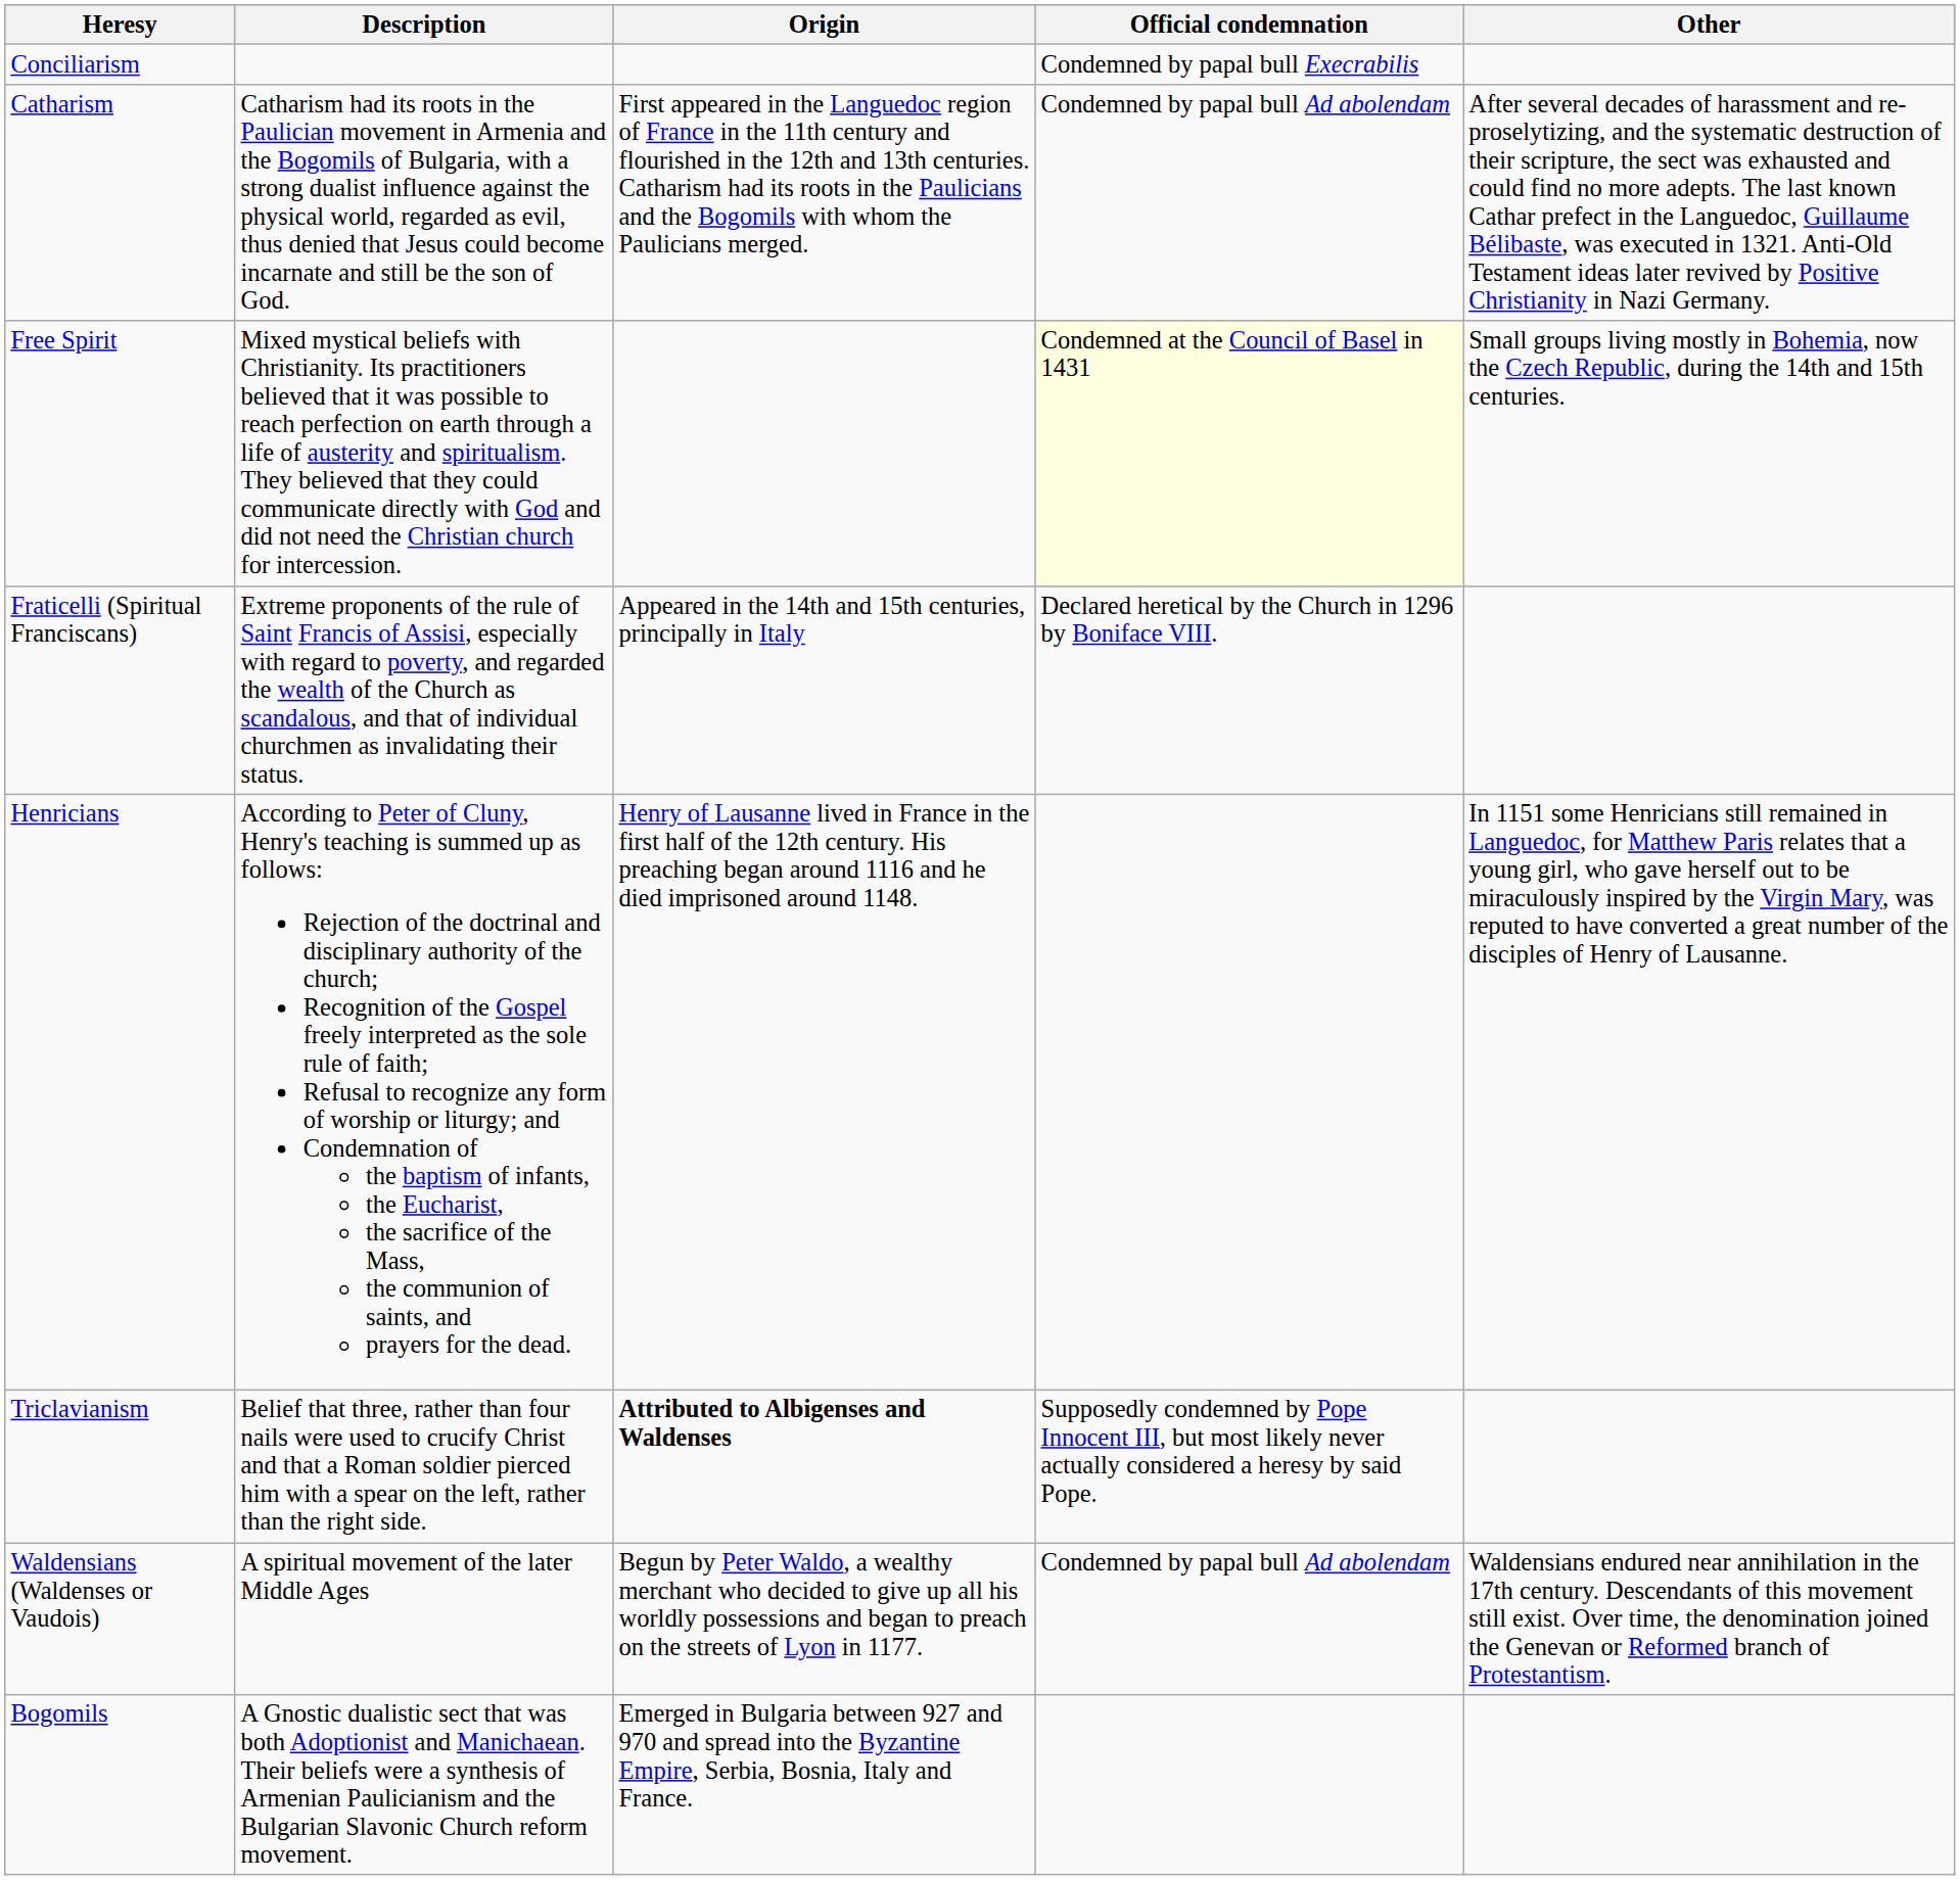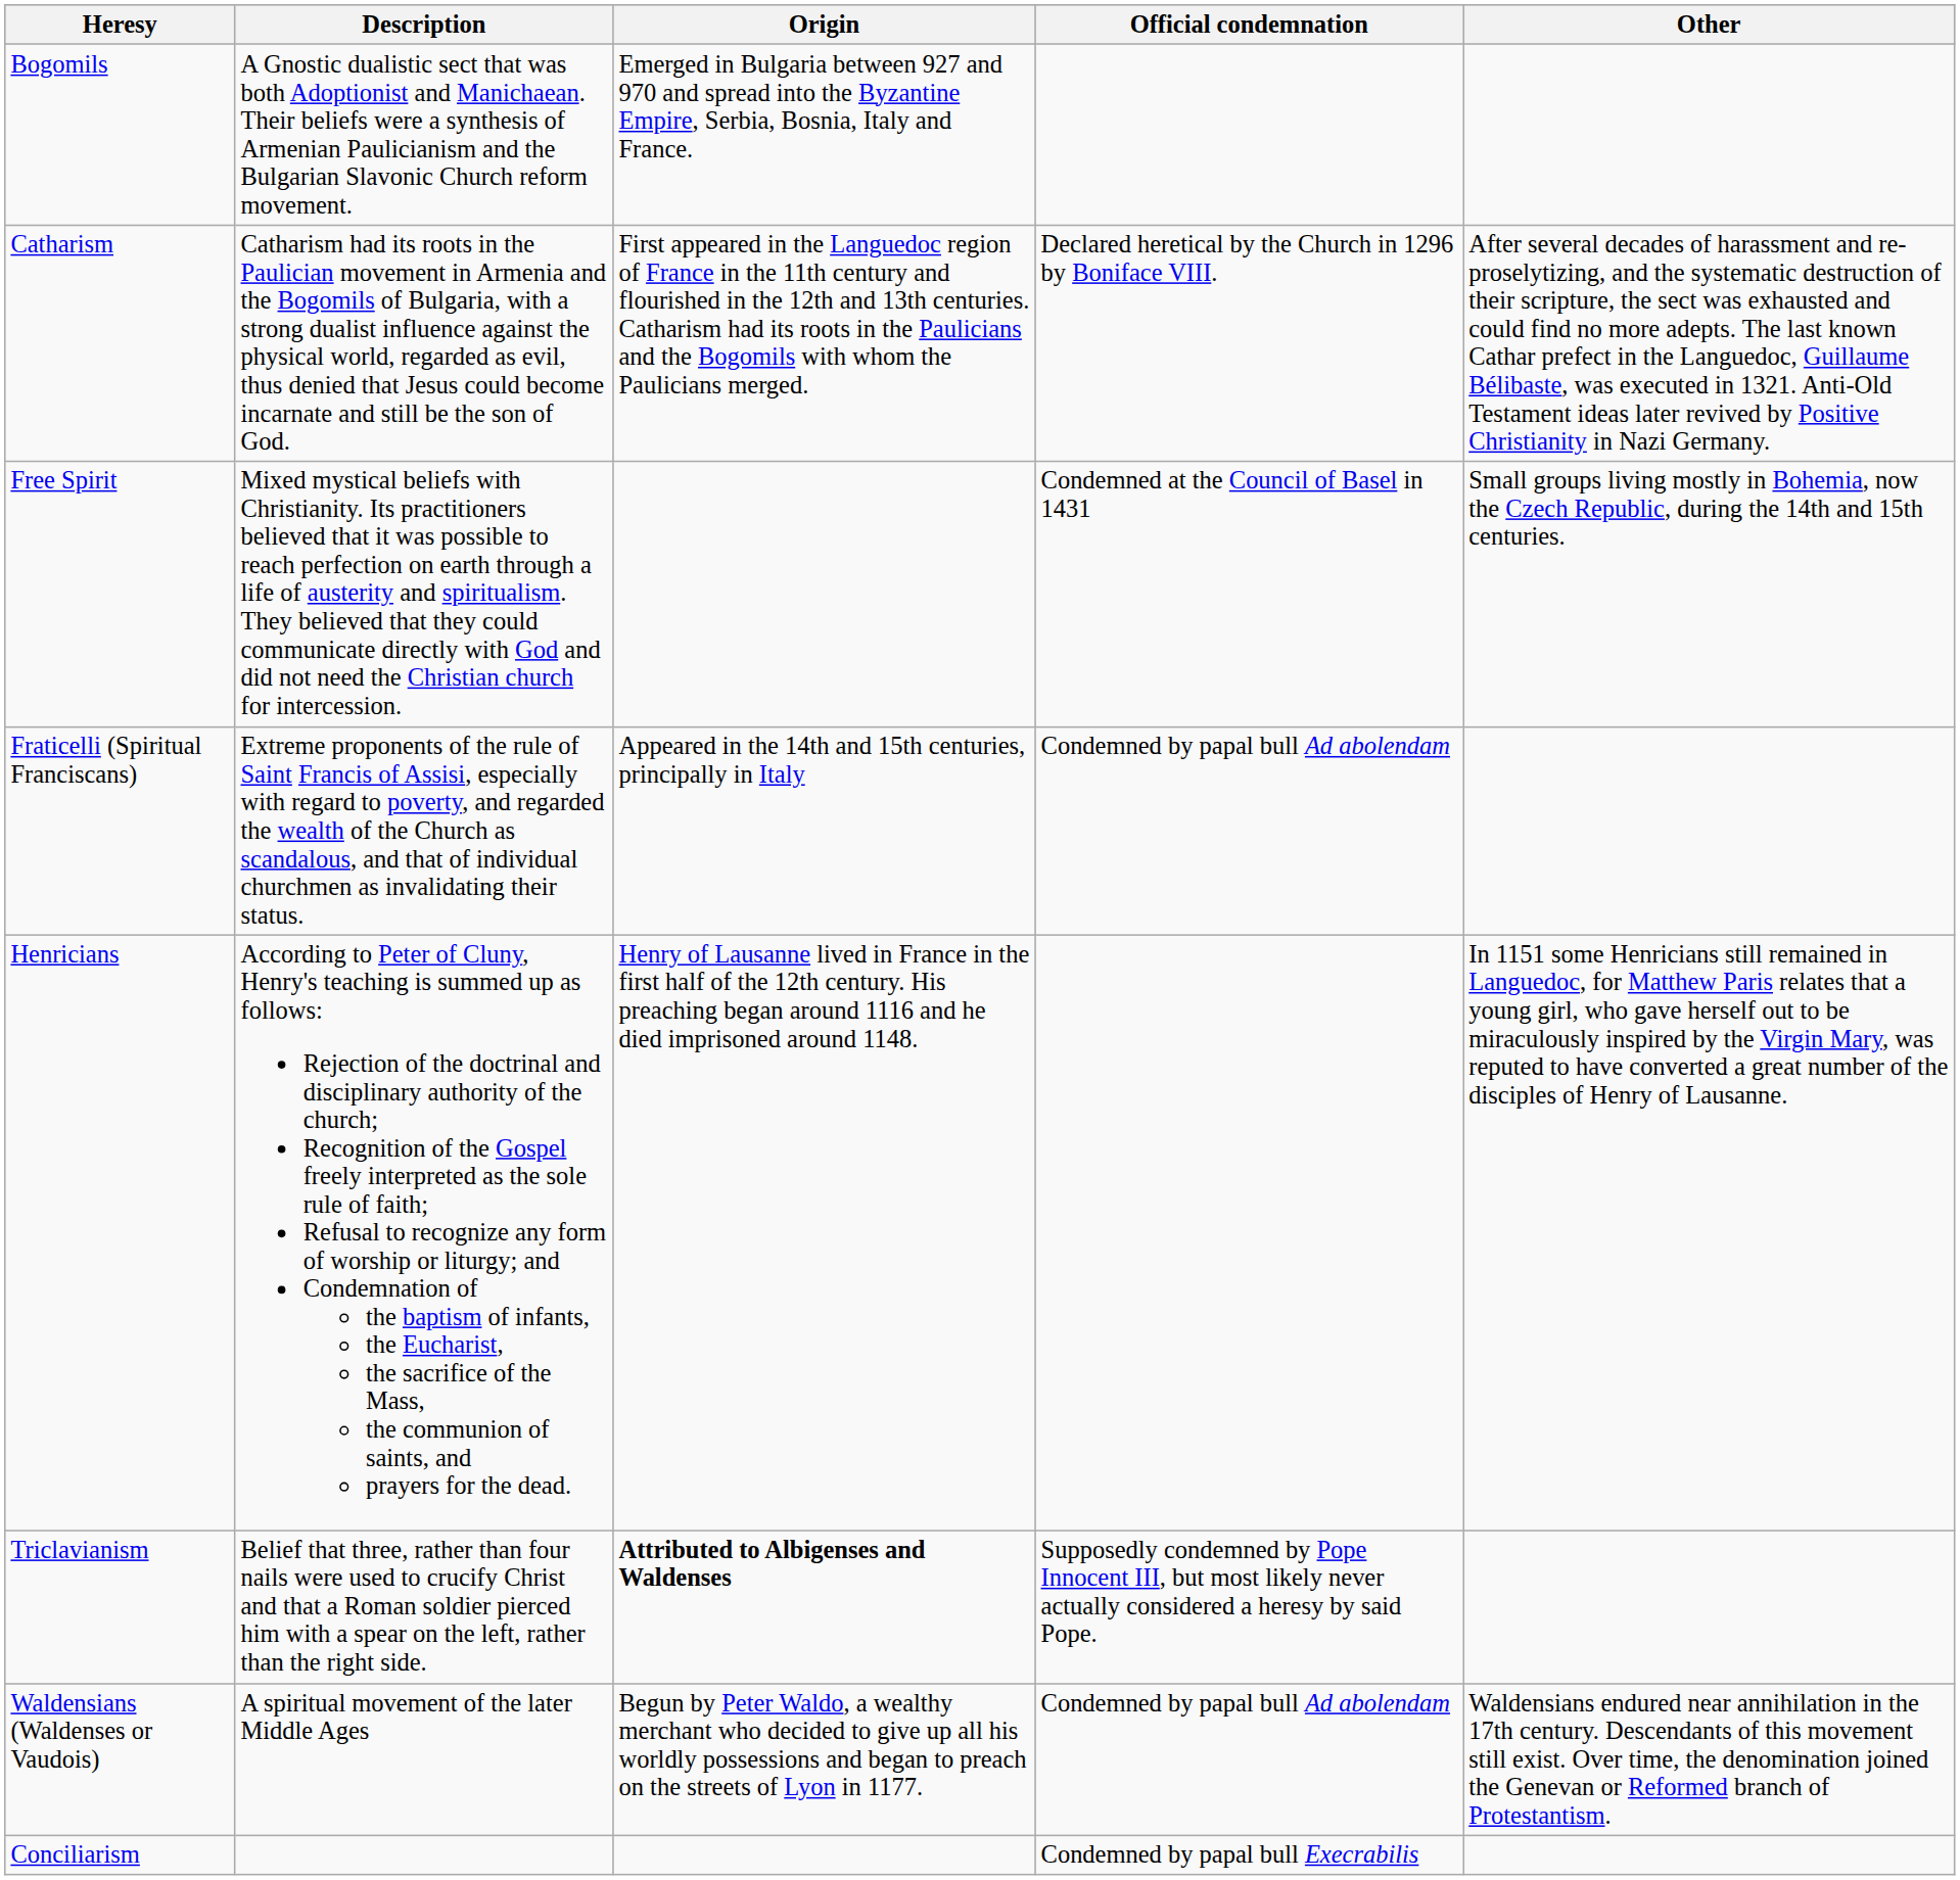 <table class="wikitable">
 <tr style="background:#ccc;">
 <th style="width:150px;">Heresy</th>
 <th style="width:250px;">Description</th>
 <th style="width:300px;">Origin</th>
 <th style="width:300px;">Official condemnation</th>
 <th style="width:350px;">Other</th>
 </tr>
-<tr>
-<td><a href='#'>Conciliarism</a></td>
+<tr valign="top">
+<td><a href='#'>Bogomils</a></td>
+<td>A Gnostic dualistic sect that was both <a href='#'>Adoptionist</a> and <a href='#'>Manichaean</a>. Their beliefs were a synthesis of Armenian Paulicianism and the Bulgarian Slavonic Church reform movement.</td>
+<td>Emerged in Bulgaria between 927 and 970 and spread into the <a href='#'>Byzantine Empire</a>, Serbia, Bosnia, Italy and France.</td>
 <td></td>
-<td></td>
-<td>Condemned by papal bull <em><a href='#'>Execrabilis</a></em></td>
 <td></td>
 </tr>
 <tr valign="top">
 <td><a href='#'>Catharism</a></td>
 <td>Catharism had its roots in the <a href='#'>Paulician</a> movement in Armenia and the <a href='#'>Bogomils</a> of Bulgaria, with a strong dualist influence against the physical world, regarded as evil, thus denied that Jesus could become incarnate and still be the son of God.</td>
 <td>First appeared in the <a href='#'>Languedoc</a> region of <a href='#'>France</a> in the 11th century and flourished in the 12th and 13th centuries. Catharism had its roots in the <a href='#'>Paulicians</a> and the <a href='#'>Bogomils</a> with whom the Paulicians merged.</td>
-<td>Condemned by papal bull <em><a href='#'>Ad abolendam</a></em></td>
+<td>Declared heretical by the Church in 1296 by <a href='#'>Boniface VIII</a>.</td>
 <td>After several decades of harassment and re-proselytizing, and the systematic destruction of their scripture, the sect was exhausted and could find no more adepts. The last known Cathar prefect in the Languedoc, <a href='#'>Guillaume Bélibaste</a>, was executed in 1321. Anti-Old Testament ideas later revived by <a href='#'>Positive Christianity</a> in Nazi Germany.<br></td>
 </tr>
 <tr valign="top">
 <td><a href='#'>Free Spirit</a></td>
 <td>Mixed mystical beliefs with Christianity. Its practitioners believed that it was possible to reach perfection on earth through a life of <a href='#'>austerity</a> and <a href='#'>spiritualism</a>. They believed that they could communicate directly with <a href='#'>God</a> and did not need the <a href='#'>Christian church</a> for intercession.</td>
 <td></td>
-<td style="background: lightyellow;">Condemned at the <a href='#'>Council of Basel</a> in 1431</td>
+<td>Condemned at the <a href='#'>Council of Basel</a> in 1431</td>
 <td>Small groups living mostly in <a href='#'>Bohemia</a>, now the <a href='#'>Czech Republic</a>, during the 14th and 15th centuries.</td>
 </tr>
 <tr valign="top">
 <td><a href='#'>Fraticelli</a> (Spiritual Franciscans)</td>
 <td>Extreme proponents of the rule of <a href='#'>Saint</a> <a href='#'>Francis of Assisi</a>, especially with regard to <a href='#'>poverty</a>, and regarded the <a href='#'>wealth</a> of the Church as <a href='#'>scandalous</a>, and that of individual churchmen as invalidating their status.</td>
 <td>Appeared in the 14th and 15th centuries, principally in <a href='#'>Italy</a></td>
-<td>Declared heretical by the Church in 1296 by <a href='#'>Boniface VIII</a>.</td>
+<td>Condemned by papal bull <em><a href='#'>Ad abolendam</a></em></td>
 <td></td>
 </tr>
 <tr valign="top">
 <td><a href='#'>Henricians</a></td>
 <td>According to <a href='#'>Peter of Cluny</a>, Henry's teaching is summed up as follows:<br><ul><li>Rejection of the doctrinal and disciplinary authority of the church;</li><li>Recognition of the <a href='#'>Gospel</a> freely interpreted as the sole rule of faith;</li><li>Refusal to recognize any form of worship or liturgy; and</li><li>Condemnation of<ul><li>the <a href='#'>baptism</a> of infants,</li><li>the <a href='#'>Eucharist</a>,</li><li>the sacrifice of the Mass,</li><li>the communion of saints, and</li><li>prayers for the dead.</li></ul></li></ul></td>
 <td><a href='#'>Henry of Lausanne</a> lived in France in the first half of the 12th century. His preaching began around 1116 and he died imprisoned around 1148.</td>
 <td></td>
 <td>In 1151 some Henricians still remained in <a href='#'>Languedoc</a>, for <a href='#'>Matthew Paris</a> relates that a young girl, who gave herself out to be miraculously inspired by the <a href='#'>Virgin Mary</a>, was reputed to have converted a great number of the disciples of Henry of Lausanne.</td>
 </tr>
 <tr valign="top">
 <td><a href='#'>Triclavianism</a></td>
 <td>Belief that three, rather than four nails were used to crucify Christ and that a Roman soldier pierced him with a spear on the left, rather than the right side.</td>
 <td><strong>Attributed to Albigenses and Waldenses</strong></td>
 <td>Supposedly condemned by <a href='#'>Pope Innocent III</a>, but most likely never actually considered a heresy by said Pope.</td>
 <td></td>
 </tr>
 <tr valign="top">
 <td><a href='#'>Waldensians</a> (Waldenses or Vaudois)</td>
 <td>A spiritual movement of the later Middle Ages</td>
 <td>Begun by <a href='#'>Peter Waldo</a>,  a wealthy merchant who decided to give up all his worldly possessions and began to preach on the streets of <a href='#'>Lyon</a> in 1177.</td>
 <td>Condemned by papal bull <em><a href='#'>Ad abolendam</a></em></td>
 <td>Waldensians endured near annihilation in the 17th century.  Descendants of this movement still exist. Over time, the denomination joined the Genevan or <a href='#'>Reformed</a> branch of <a href='#'>Protestantism</a>.</td>
 </tr>
-<tr valign="top">
-<td><a href='#'>Bogomils</a></td>
-<td>A Gnostic dualistic sect that was both <a href='#'>Adoptionist</a> and <a href='#'>Manichaean</a>. Their beliefs were a synthesis of Armenian Paulicianism and the Bulgarian Slavonic Church reform movement.</td>
-<td>Emerged in Bulgaria between 927 and 970 and spread into the <a href='#'>Byzantine Empire</a>, Serbia, Bosnia, Italy and France.</td>
+<tr>
+<td><a href='#'>Conciliarism</a></td>
 <td></td>
+<td></td>
+<td>Condemned by papal bull <em><a href='#'>Execrabilis</a></em></td>
 <td></td>
 </tr>
 </table>
